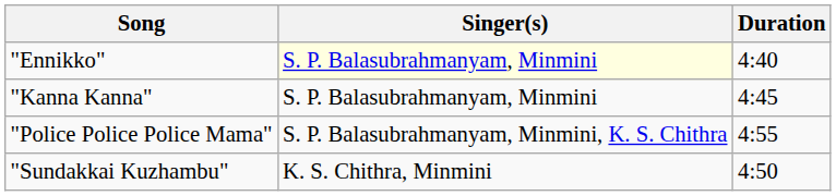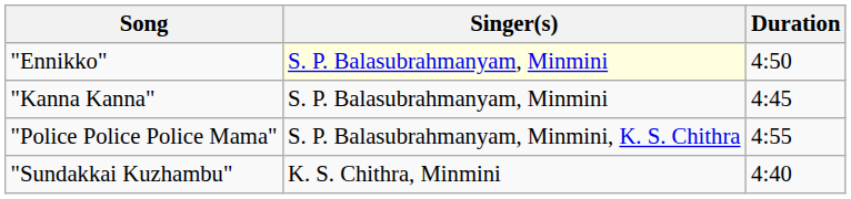 <table class="wikitable" style="font-size:95%;">
 <tr>
 <th>Song</th>
 <th>Singer(s)</th>
 <th>Duration</th>
 </tr>
 <tr>
 <td>"Ennikko"</td>
 <td style="background: lightyellow;"><a href='#'>S. P. Balasubrahmanyam</a>, <a href='#'>Minmini</a></td>
-<td>4:40</td>
+<td>4:50</td>
 </tr>
 <tr>
 <td>"Kanna Kanna"</td>
 <td>S. P. Balasubrahmanyam, Minmini</td>
 <td>4:45</td>
 </tr>
 <tr>
 <td>"Police Police Police Mama"</td>
 <td>S. P. Balasubrahmanyam, Minmini, <a href='#'>K. S. Chithra</a></td>
 <td>4:55</td>
 </tr>
 <tr>
 <td>"Sundakkai Kuzhambu"</td>
 <td>K. S. Chithra, Minmini</td>
-<td>4:50</td>
+<td>4:40</td>
 </tr>
 </table>
